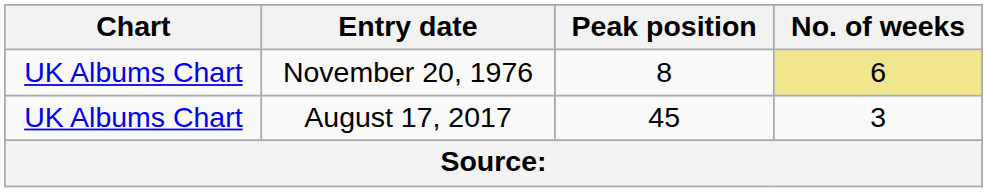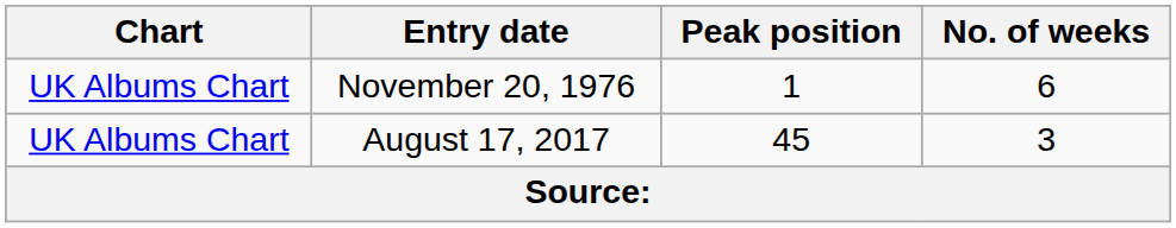 <table border=1 cellspacing=0 cellpadding=2 width="550px" class="wikitable">
 <tr>
 <th align="center">Chart</th>
 <th align="center">Entry date</th>
 <th align="center">Peak position</th>
 <th align="center">No. of weeks</th>
 </tr>
 <tr>
 <td align="center"><a href='#'>UK Albums Chart</a></td>
 <td align="center">November 20, 1976</td>
-<td align="center">8</td>
-<td align="center" style="background: khaki;">6</td>
+<td align="center">1</td>
+<td align="center">6</td>
 </tr>
 <tr>
 <td align="center"><a href='#'>UK Albums Chart</a></td>
 <td align="center">August 17, 2017</td>
 <td align="center">45</td>
 <td align="center">3</td>
 </tr>
 <tr>
 <th colspan=4>Source:</th>
 </tr>
 </table>
